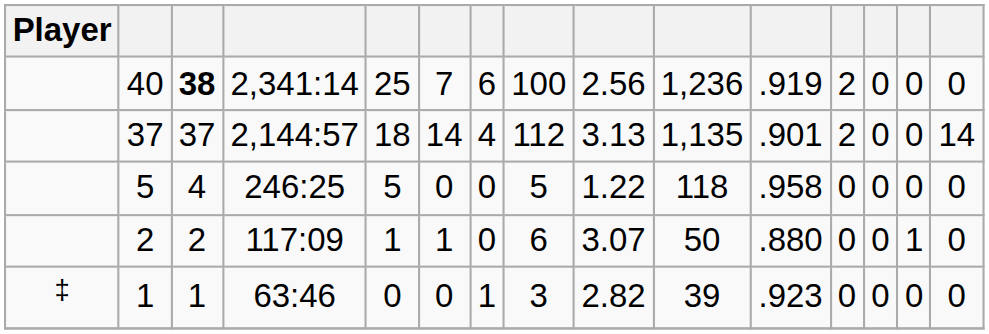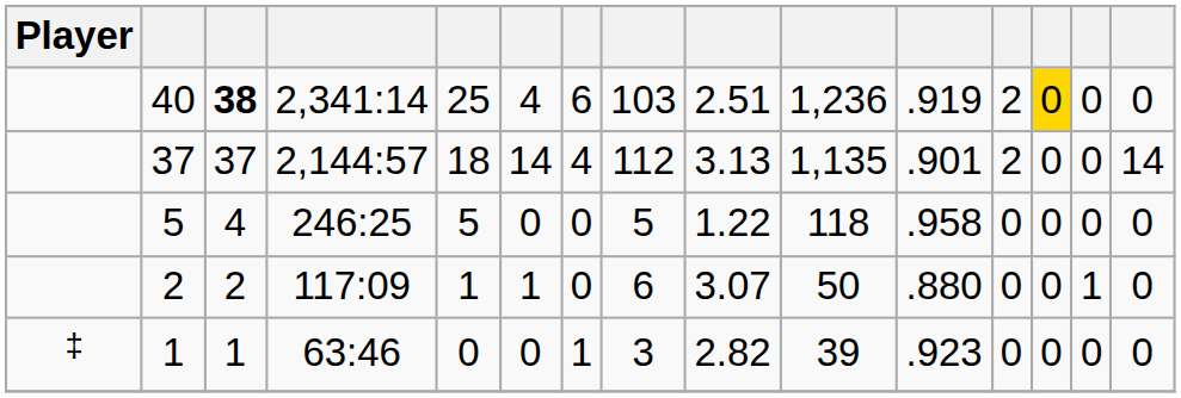 <table class="wikitable sortable" style="text-align:center;">
 <tr>
 <th>Player</th>
 <th></th>
 <th></th>
 <th></th>
 <th></th>
 <th></th>
 <th></th>
 <th></th>
 <th></th>
 <th></th>
 <th></th>
 <th></th>
 <th></th>
 <th></th>
 <th></th>
 </tr>
 <tr>
 <td></td>
 <td>40</td>
 <td><strong>38</strong></td>
 <td>2,341:14</td>
 <td>25</td>
-<td>7</td>
+<td>4</td>
 <td>6</td>
-<td>100</td>
-<td>2.56</td>
+<td>103</td>
+<td>2.51</td>
 <td>1,236</td>
 <td>.919</td>
 <td>2</td>
-<td>0</td>
+<td style="background: gold;">0</td>
 <td>0</td>
 <td>0</td>
 </tr>
 <tr>
 <td></td>
 <td>37</td>
 <td>37</td>
 <td>2,144:57</td>
 <td>18</td>
 <td>14</td>
 <td>4</td>
 <td>112</td>
 <td>3.13</td>
 <td>1,135</td>
 <td>.901</td>
 <td>2</td>
 <td>0</td>
 <td>0</td>
 <td>14</td>
 </tr>
 <tr>
 <td></td>
 <td>5</td>
 <td>4</td>
 <td>246:25</td>
 <td>5</td>
 <td>0</td>
 <td>0</td>
 <td>5</td>
 <td>1.22</td>
 <td>118</td>
 <td>.958</td>
 <td>0</td>
 <td>0</td>
 <td>0</td>
 <td>0</td>
 </tr>
 <tr>
 <td></td>
 <td>2</td>
 <td>2</td>
 <td>117:09</td>
 <td>1</td>
 <td>1</td>
 <td>0</td>
 <td>6</td>
 <td>3.07</td>
 <td>50</td>
 <td>.880</td>
 <td>0</td>
 <td>0</td>
 <td>1</td>
 <td>0</td>
 </tr>
 <tr>
 <td><sup>‡</sup></td>
 <td>1</td>
 <td>1</td>
 <td>63:46</td>
 <td>0</td>
 <td>0</td>
 <td>1</td>
 <td>3</td>
 <td>2.82</td>
 <td>39</td>
 <td>.923</td>
 <td>0</td>
 <td>0</td>
 <td>0</td>
 <td>0</td>
 </tr>
 <tr>
 </tr>
 </table>
